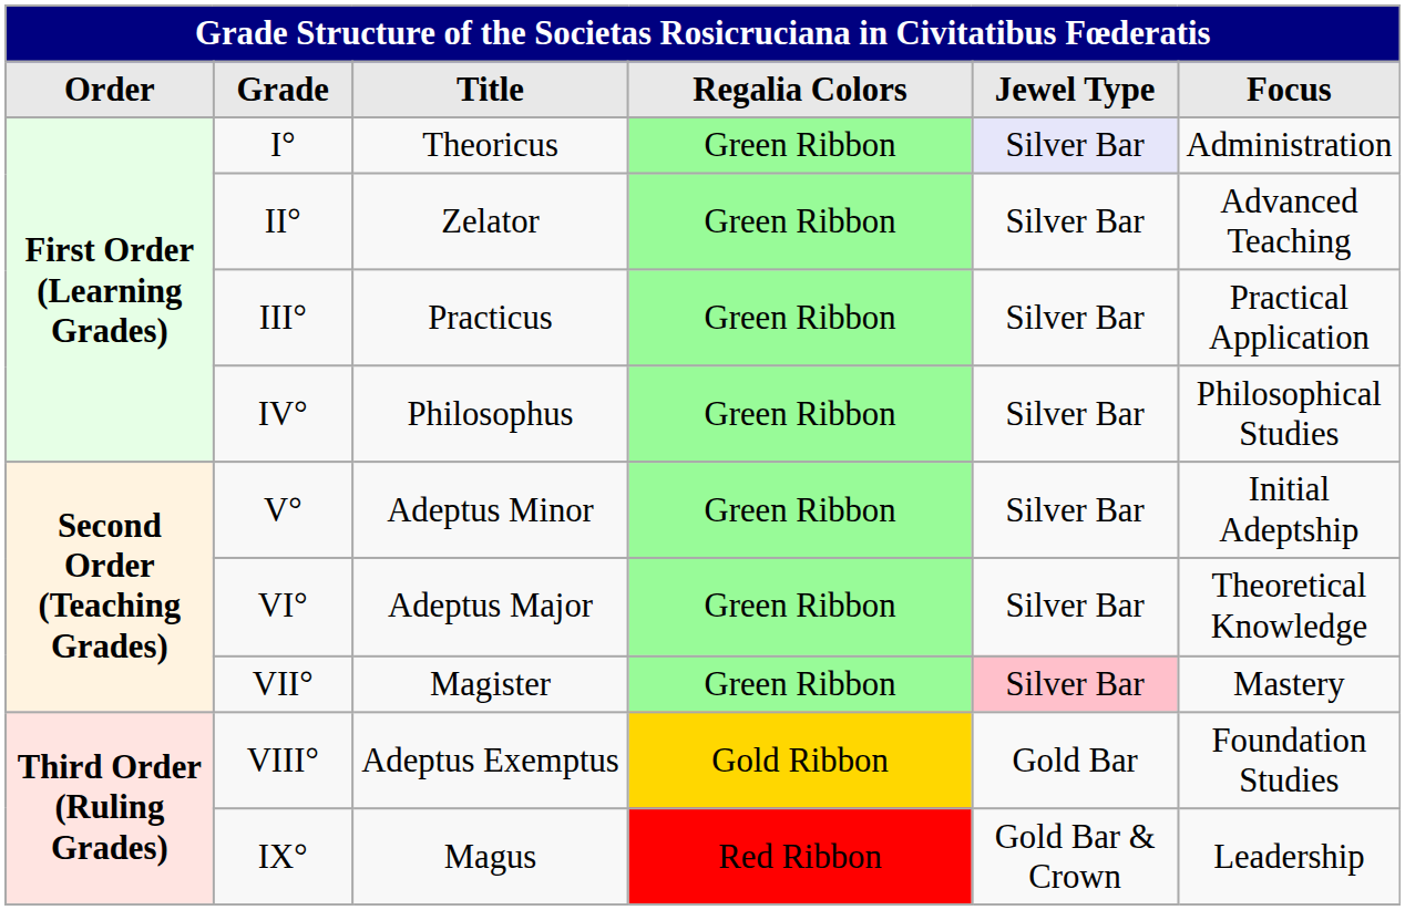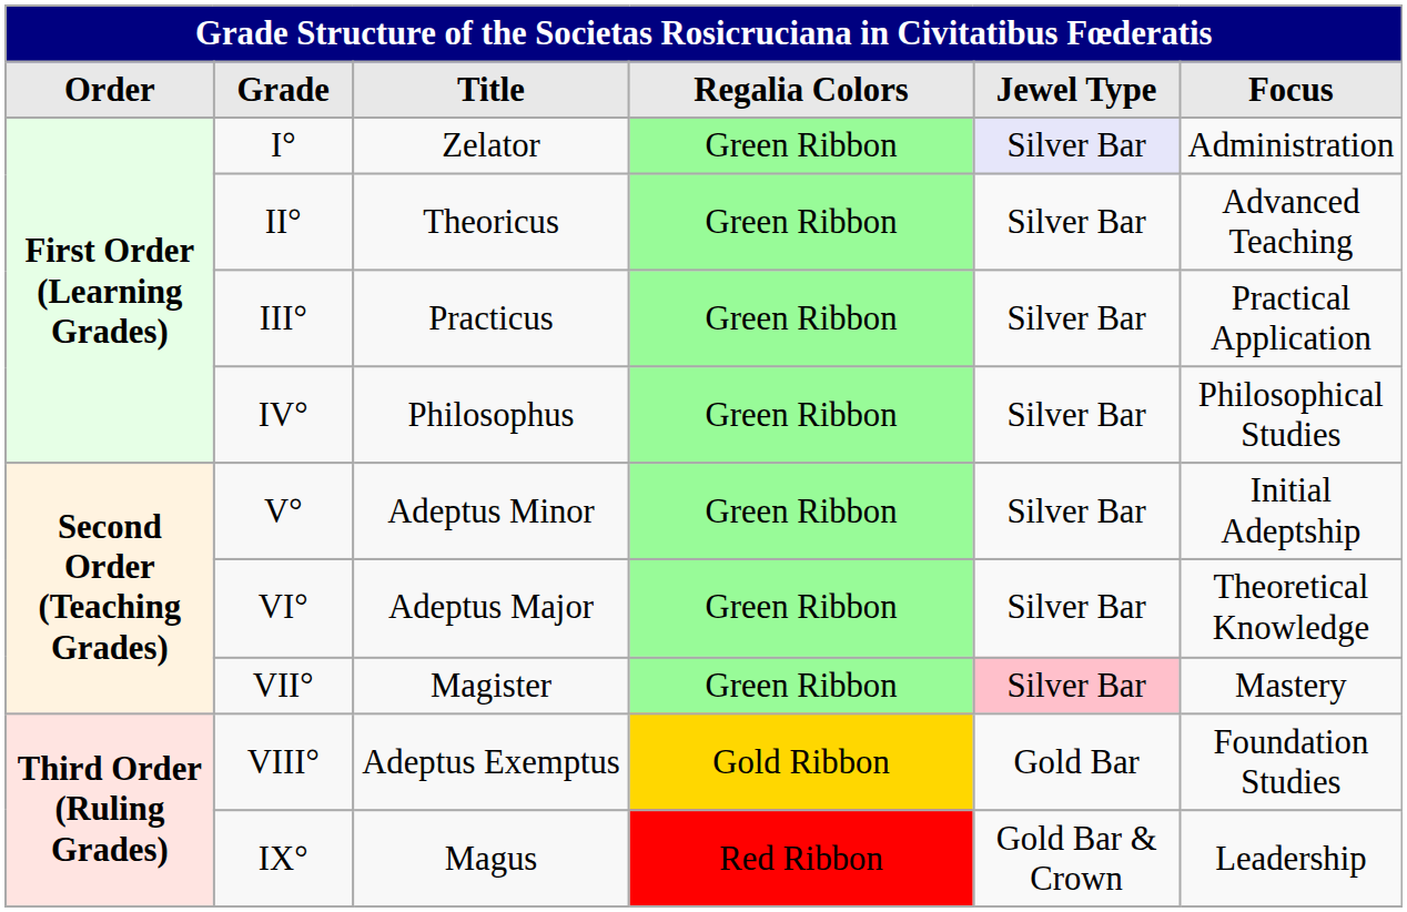 <table class="wikitable" style="text-align:center; margin: 1em auto; width: 100%; border-collapse: collapse; font-size: 95%;">
 <tr>
 <th colspan="6" style="background:#000080; color:white;"><strong>Grade Structure of the Societas Rosicruciana in Civitatibus Fœderatis</strong></th>
 </tr>
 <tr>
 <th style="width:15%; background:#E8E8E8;">Order</th>
 <th style="width:10%; background:#E8E8E8;">Grade</th>
 <th style="width:20%; background:#E8E8E8;">Title</th>
 <th style="width:25%; background:#E8E8E8;">Regalia Colors</th>
 <th style="width:15%; background:#E8E8E8;">Jewel Type</th>
 <th style="width:15%; background:#E8E8E8;">Focus</th>
 </tr>
 <tr>
 <th rowspan="4" style="background:#E6FFE6;">First Order<br>(Learning Grades)</th>
 <td style="background:#F8F8F8;">I°</td>
-<td style="background:#F8F8F8;">Theoricus</td>
+<td style="background:#F8F8F8;">Zelator</td>
 <td style="background:#98FB98;">Green Ribbon</td>
 <td style="background: lavender;">Silver Bar</td>
 <td>Administration</td>
 </tr>
 <tr>
 <td style="background:#F8F8F8;">II°</td>
-<td style="background:#F8F8F8;">Zelator</td>
+<td style="background:#F8F8F8;">Theoricus</td>
 <td style="background:#98FB98;">Green Ribbon</td>
 <td>Silver Bar</td>
 <td>Advanced Teaching</td>
 </tr>
 <tr>
 <td style="background:#F8F8F8;">III°</td>
 <td style="background:#F8F8F8;">Practicus</td>
 <td style="background:#98FB98;">Green Ribbon</td>
 <td>Silver Bar</td>
 <td>Practical Application</td>
 </tr>
 <tr>
 <td style="background:#F8F8F8;">IV°</td>
 <td style="background:#F8F8F8;">Philosophus</td>
 <td style="background:#98FB98;">Green Ribbon</td>
 <td>Silver Bar</td>
 <td>Philosophical Studies</td>
 </tr>
 <tr>
 <th rowspan="3" style="background:#FFF3E0;">Second Order<br>(Teaching Grades)</th>
 <td style="background:#F8F8F8;">V°</td>
 <td style="background:#F8F8F8;">Adeptus Minor</td>
 <td style="background:#98FB98;">Green Ribbon</td>
 <td>Silver Bar</td>
 <td>Initial Adeptship</td>
 </tr>
 <tr>
 <td style="background:#F8F8F8;">VI°</td>
 <td style="background:#F8F8F8;">Adeptus Major</td>
 <td style="background:#98FB98;">Green Ribbon</td>
 <td>Silver Bar</td>
 <td>Theoretical Knowledge</td>
 </tr>
 <tr>
 <td style="background:#F8F8F8;">VII°</td>
 <td style="background:#F8F8F8;">Magister</td>
 <td style="background:#98FB98;">Green Ribbon</td>
 <td style="background: pink;">Silver Bar</td>
 <td>Mastery</td>
 </tr>
 <tr>
 <th rowspan="2" style="background:#FFE4E1;">Third Order<br>(Ruling Grades)</th>
 <td style="background:#F8F8F8;">VIII°</td>
 <td style="background:#F8F8F8;">Adeptus Exemptus</td>
 <td style="background:#FFD700;">Gold Ribbon</td>
 <td>Gold Bar</td>
 <td>Foundation Studies</td>
 </tr>
 <tr>
 <td style="background:#F8F8F8;">IX°</td>
 <td style="background:#F8F8F8;">Magus</td>
 <td style="background:#FF0000;">Red Ribbon</td>
 <td>Gold Bar & Crown</td>
 <td>Leadership</td>
 </tr>
 </table>
